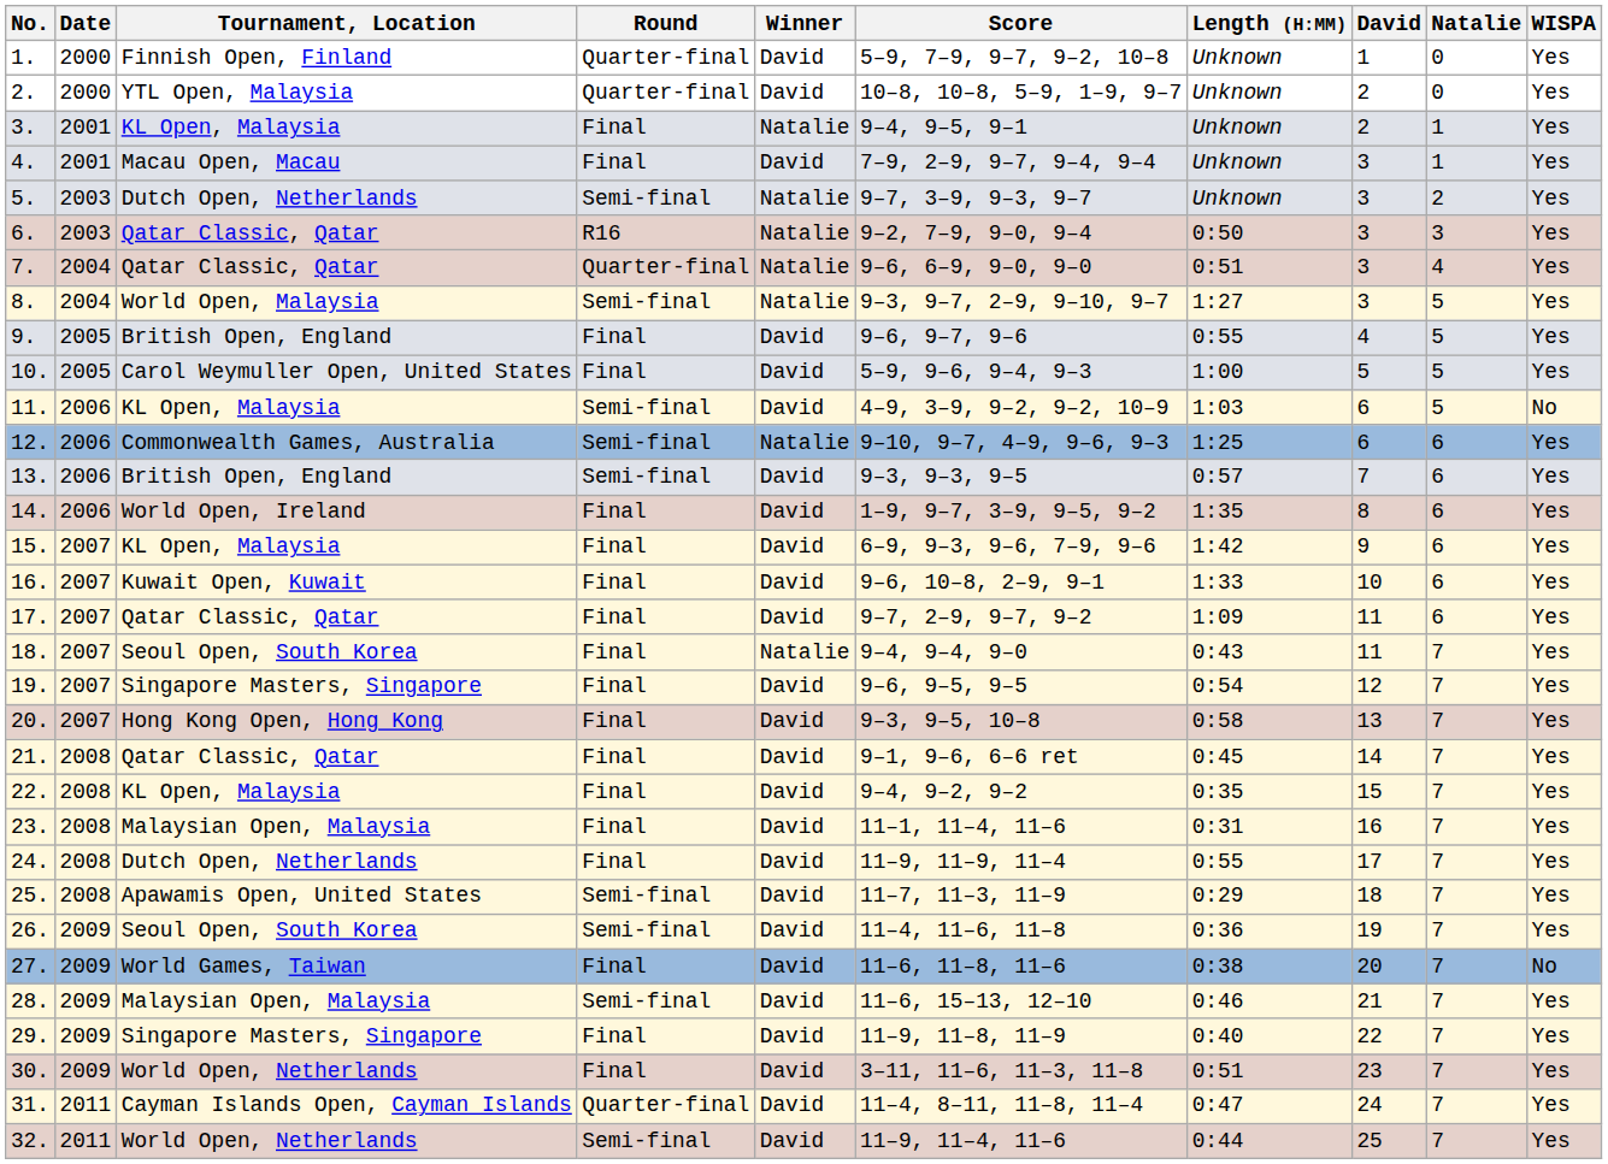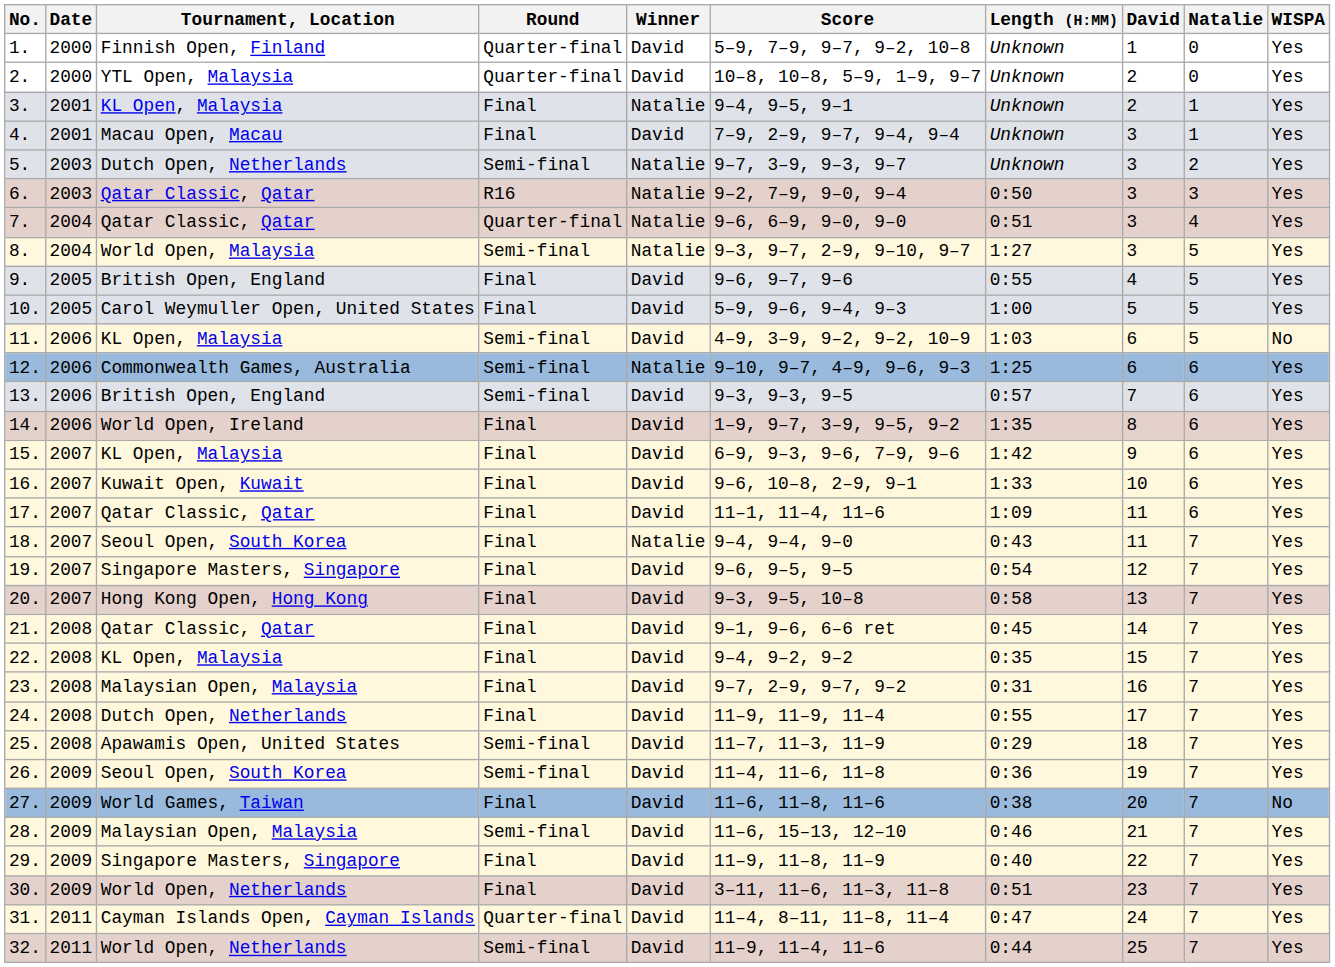 <table class="sortable wikitable">
 <tr>
 <th>No.</th>
 <th>Date</th>
 <th>Tournament, Location</th>
 <th>Round</th>
 <th>Winner</th>
 <th>Score</th>
 <th>Length <small>(H:MM)</small></th>
 <th>David</th>
 <th>Natalie</th>
 <th>WISPA</th>
 </tr>
 <tr bgcolor="White">
 <td>1.</td>
 <td>2000</td>
 <td>Finnish Open, <a href='#'>Finland</a></td>
 <td>Quarter-final</td>
 <td>David</td>
 <td>5–9, 7–9, 9–7, 9–2, 10–8</td>
 <td><em>Unknown</em></td>
 <td>1</td>
 <td>0</td>
 <td>Yes</td>
 </tr>
 <tr bgcolor="White">
 <td>2.</td>
 <td>2000</td>
 <td>YTL Open, <a href='#'>Malaysia</a></td>
 <td>Quarter-final</td>
 <td>David</td>
 <td>10–8, 10–8, 5–9, 1–9, 9–7</td>
 <td><em>Unknown</em></td>
 <td>2</td>
 <td>0</td>
 <td>Yes</td>
 </tr>
 <tr bgcolor="#dfe2e9">
 <td>3.</td>
 <td>2001</td>
 <td><a href='#'>KL Open</a>, <a href='#'>Malaysia</a></td>
 <td>Final</td>
 <td>Natalie</td>
 <td>9–4, 9–5, 9–1</td>
 <td><em>Unknown</em></td>
 <td>2</td>
 <td>1</td>
 <td>Yes</td>
 </tr>
 <tr bgcolor="#dfe2e9">
 <td>4.</td>
 <td>2001</td>
 <td>Macau Open, <a href='#'>Macau</a></td>
 <td>Final</td>
 <td>David</td>
 <td>7–9, 2–9, 9–7, 9–4, 9–4</td>
 <td><em>Unknown</em></td>
 <td>3</td>
 <td>1</td>
 <td>Yes</td>
 </tr>
 <tr bgcolor="#dfe2e9">
 <td>5.</td>
 <td>2003</td>
 <td>Dutch Open, <a href='#'>Netherlands</a></td>
 <td>Semi-final</td>
 <td>Natalie</td>
 <td>9–7, 3–9, 9–3, 9–7</td>
 <td><em>Unknown</em></td>
 <td>3</td>
 <td>2</td>
 <td>Yes</td>
 </tr>
 <tr bgcolor="#e5d1cb">
 <td>6.</td>
 <td>2003</td>
 <td><a href='#'>Qatar Classic</a>, <a href='#'>Qatar</a></td>
 <td>R16</td>
 <td>Natalie</td>
 <td>9–2, 7–9, 9–0, 9–4</td>
 <td>0:50</td>
 <td>3</td>
 <td>3</td>
 <td>Yes</td>
 </tr>
 <tr bgcolor="#e5d1cb">
 <td>7.</td>
 <td>2004</td>
 <td>Qatar Classic, <a href='#'>Qatar</a></td>
 <td>Quarter-final</td>
 <td>Natalie</td>
 <td>9–6, 6–9, 9–0, 9–0</td>
 <td>0:51</td>
 <td>3</td>
 <td>4</td>
 <td>Yes</td>
 </tr>
 <tr bgcolor="Cornsilk">
 <td>8.</td>
 <td>2004</td>
 <td>World Open, <a href='#'>Malaysia</a></td>
 <td>Semi-final</td>
 <td>Natalie</td>
 <td>9–3, 9–7, 2–9, 9–10, 9–7</td>
 <td>1:27</td>
 <td>3</td>
 <td>5</td>
 <td>Yes</td>
 </tr>
 <tr bgcolor="#dfe2e9">
 <td>9.</td>
 <td>2005</td>
 <td>British Open, England</td>
 <td>Final</td>
 <td>David</td>
 <td>9–6, 9–7, 9–6</td>
 <td>0:55</td>
 <td>4</td>
 <td>5</td>
 <td>Yes</td>
 </tr>
 <tr bgcolor="#dfe2e9">
 <td>10.</td>
 <td>2005</td>
 <td>Carol Weymuller Open, United States</td>
 <td>Final</td>
 <td>David</td>
 <td>5–9, 9–6, 9–4, 9–3</td>
 <td>1:00</td>
 <td>5</td>
 <td>5</td>
 <td>Yes</td>
 </tr>
 <tr bgcolor="Cornsilk">
 <td>11.</td>
 <td>2006</td>
 <td>KL Open, <a href='#'>Malaysia</a></td>
 <td>Semi-final</td>
 <td>David</td>
 <td>4–9, 3–9, 9–2, 9–2, 10–9</td>
 <td>1:03</td>
 <td>6</td>
 <td>5</td>
 <td>No</td>
 </tr>
 <tr bgcolor="#99BADD">
 <td>12.</td>
 <td>2006</td>
 <td>Commonwealth Games, Australia</td>
 <td>Semi-final</td>
 <td>Natalie</td>
 <td>9–10, 9–7, 4–9, 9–6, 9–3</td>
 <td>1:25</td>
 <td>6</td>
 <td>6</td>
 <td>Yes</td>
 </tr>
 <tr bgcolor="#dfe2e9">
 <td>13.</td>
 <td>2006</td>
 <td>British Open, England</td>
 <td>Semi-final</td>
 <td>David</td>
 <td>9–3, 9–3, 9–5</td>
 <td>0:57</td>
 <td>7</td>
 <td>6</td>
 <td>Yes</td>
 </tr>
 <tr bgcolor="#e5d1cb">
 <td>14.</td>
 <td>2006</td>
 <td>World Open, Ireland</td>
 <td>Final</td>
 <td>David</td>
 <td>1–9, 9–7, 3–9, 9–5, 9–2</td>
 <td>1:35</td>
 <td>8</td>
 <td>6</td>
 <td>Yes</td>
 </tr>
 <tr bgcolor="Cornsilk">
 <td>15.</td>
 <td>2007</td>
 <td>KL Open, <a href='#'>Malaysia</a></td>
 <td>Final</td>
 <td>David</td>
 <td>6–9, 9–3, 9–6, 7–9, 9–6</td>
 <td>1:42</td>
 <td>9</td>
 <td>6</td>
 <td>Yes</td>
 </tr>
 <tr bgcolor="Cornsilk">
 <td>16.</td>
 <td>2007</td>
 <td>Kuwait Open, <a href='#'>Kuwait</a></td>
 <td>Final</td>
 <td>David</td>
 <td>9–6, 10–8, 2–9, 9–1</td>
 <td>1:33</td>
 <td>10</td>
 <td>6</td>
 <td>Yes</td>
 </tr>
 <tr bgcolor="cornsilk">
 <td>17.</td>
 <td>2007</td>
 <td>Qatar Classic, <a href='#'>Qatar</a></td>
 <td>Final</td>
 <td>David</td>
-<td>9–7, 2–9, 9–7, 9–2</td>
+<td>11–1, 11–4, 11–6</td>
 <td>1:09</td>
 <td>11</td>
 <td>6</td>
 <td>Yes</td>
 </tr>
 <tr bgcolor="Cornsilk">
 <td>18.</td>
 <td>2007</td>
 <td>Seoul Open, <a href='#'>South Korea</a></td>
 <td>Final</td>
 <td>Natalie</td>
 <td>9–4, 9–4, 9–0</td>
 <td>0:43</td>
 <td>11</td>
 <td>7</td>
 <td>Yes</td>
 </tr>
 <tr bgcolor="Cornsilk">
 <td>19.</td>
 <td>2007</td>
 <td>Singapore Masters, <a href='#'>Singapore</a></td>
 <td>Final</td>
 <td>David</td>
 <td>9–6, 9–5, 9–5</td>
 <td>0:54</td>
 <td>12</td>
 <td>7</td>
 <td>Yes</td>
 </tr>
 <tr bgcolor="#e5d1cb">
 <td>20.</td>
 <td>2007</td>
 <td>Hong Kong Open, <a href='#'>Hong Kong</a></td>
 <td>Final</td>
 <td>David</td>
 <td>9–3, 9–5, 10–8</td>
 <td>0:58</td>
 <td>13</td>
 <td>7</td>
 <td>Yes</td>
 </tr>
 <tr bgcolor="Cornsilk">
 <td>21.</td>
 <td>2008</td>
 <td>Qatar Classic, <a href='#'>Qatar</a></td>
 <td>Final</td>
 <td>David</td>
 <td>9–1, 9–6, 6–6 ret</td>
 <td>0:45</td>
 <td>14</td>
 <td>7</td>
 <td>Yes</td>
 </tr>
 <tr bgcolor="Cornsilk">
 <td>22.</td>
 <td>2008</td>
 <td>KL Open, <a href='#'>Malaysia</a></td>
 <td>Final</td>
 <td>David</td>
 <td>9–4, 9–2, 9–2</td>
 <td>0:35</td>
 <td>15</td>
 <td>7</td>
 <td>Yes</td>
 </tr>
 <tr bgcolor="Cornsilk">
 <td>23.</td>
 <td>2008</td>
 <td>Malaysian Open, <a href='#'>Malaysia</a></td>
 <td>Final</td>
 <td>David</td>
-<td>11–1, 11–4, 11–6</td>
+<td>9–7, 2–9, 9–7, 9–2</td>
 <td>0:31</td>
 <td>16</td>
 <td>7</td>
 <td>Yes</td>
 </tr>
 <tr bgcolor="Cornsilk">
 <td>24.</td>
 <td>2008</td>
 <td>Dutch Open, <a href='#'>Netherlands</a></td>
 <td>Final</td>
 <td>David</td>
 <td>11–9, 11–9, 11–4</td>
 <td>0:55</td>
 <td>17</td>
 <td>7</td>
 <td>Yes</td>
 </tr>
 <tr bgcolor="Cornsilk">
 <td>25.</td>
 <td>2008</td>
 <td>Apawamis Open, United States</td>
 <td>Semi-final</td>
 <td>David</td>
 <td>11–7, 11–3, 11–9</td>
 <td>0:29</td>
 <td>18</td>
 <td>7</td>
 <td>Yes</td>
 </tr>
 <tr bgcolor="Cornsilk">
 <td>26.</td>
 <td>2009</td>
 <td>Seoul Open, <a href='#'>South Korea</a></td>
 <td>Semi-final</td>
 <td>David</td>
 <td>11–4, 11–6, 11–8</td>
 <td>0:36</td>
 <td>19</td>
 <td>7</td>
 <td>Yes</td>
 </tr>
 <tr bgcolor="#99BADD">
 <td>27.</td>
 <td>2009</td>
 <td>World Games, <a href='#'>Taiwan</a></td>
 <td>Final</td>
 <td>David</td>
 <td>11–6, 11–8, 11–6</td>
 <td>0:38</td>
 <td>20</td>
 <td>7</td>
 <td>No</td>
 </tr>
 <tr bgcolor="Cornsilk">
 <td>28.</td>
 <td>2009</td>
 <td>Malaysian Open, <a href='#'>Malaysia</a></td>
 <td>Semi-final</td>
 <td>David</td>
 <td>11–6, 15–13, 12–10</td>
 <td>0:46</td>
 <td>21</td>
 <td>7</td>
 <td>Yes</td>
 </tr>
 <tr bgcolor="Cornsilk">
 <td>29.</td>
 <td>2009</td>
 <td>Singapore Masters, <a href='#'>Singapore</a></td>
 <td>Final</td>
 <td>David</td>
 <td>11–9, 11–8, 11–9</td>
 <td>0:40</td>
 <td>22</td>
 <td>7</td>
 <td>Yes</td>
 </tr>
 <tr bgcolor="#e5d1cb">
 <td>30.</td>
 <td>2009</td>
 <td>World Open, <a href='#'>Netherlands</a></td>
 <td>Final</td>
 <td>David</td>
 <td>3–11, 11–6, 11–3, 11–8</td>
 <td>0:51</td>
 <td>23</td>
 <td>7</td>
 <td>Yes</td>
 </tr>
 <tr bgcolor="Cornsilk">
 <td>31.</td>
 <td>2011</td>
 <td>Cayman Islands Open, <a href='#'>Cayman Islands</a></td>
 <td>Quarter-final</td>
 <td>David</td>
 <td>11–4, 8–11, 11–8, 11–4</td>
 <td>0:47</td>
 <td>24</td>
 <td>7</td>
 <td>Yes</td>
 </tr>
 <tr bgcolor="#e5d1cb">
 <td>32.</td>
 <td>2011</td>
 <td>World Open, <a href='#'>Netherlands</a></td>
 <td>Semi-final</td>
 <td>David</td>
 <td>11–9, 11–4, 11–6</td>
 <td>0:44</td>
 <td>25</td>
 <td>7</td>
 <td>Yes</td>
 </tr>
 </table>
